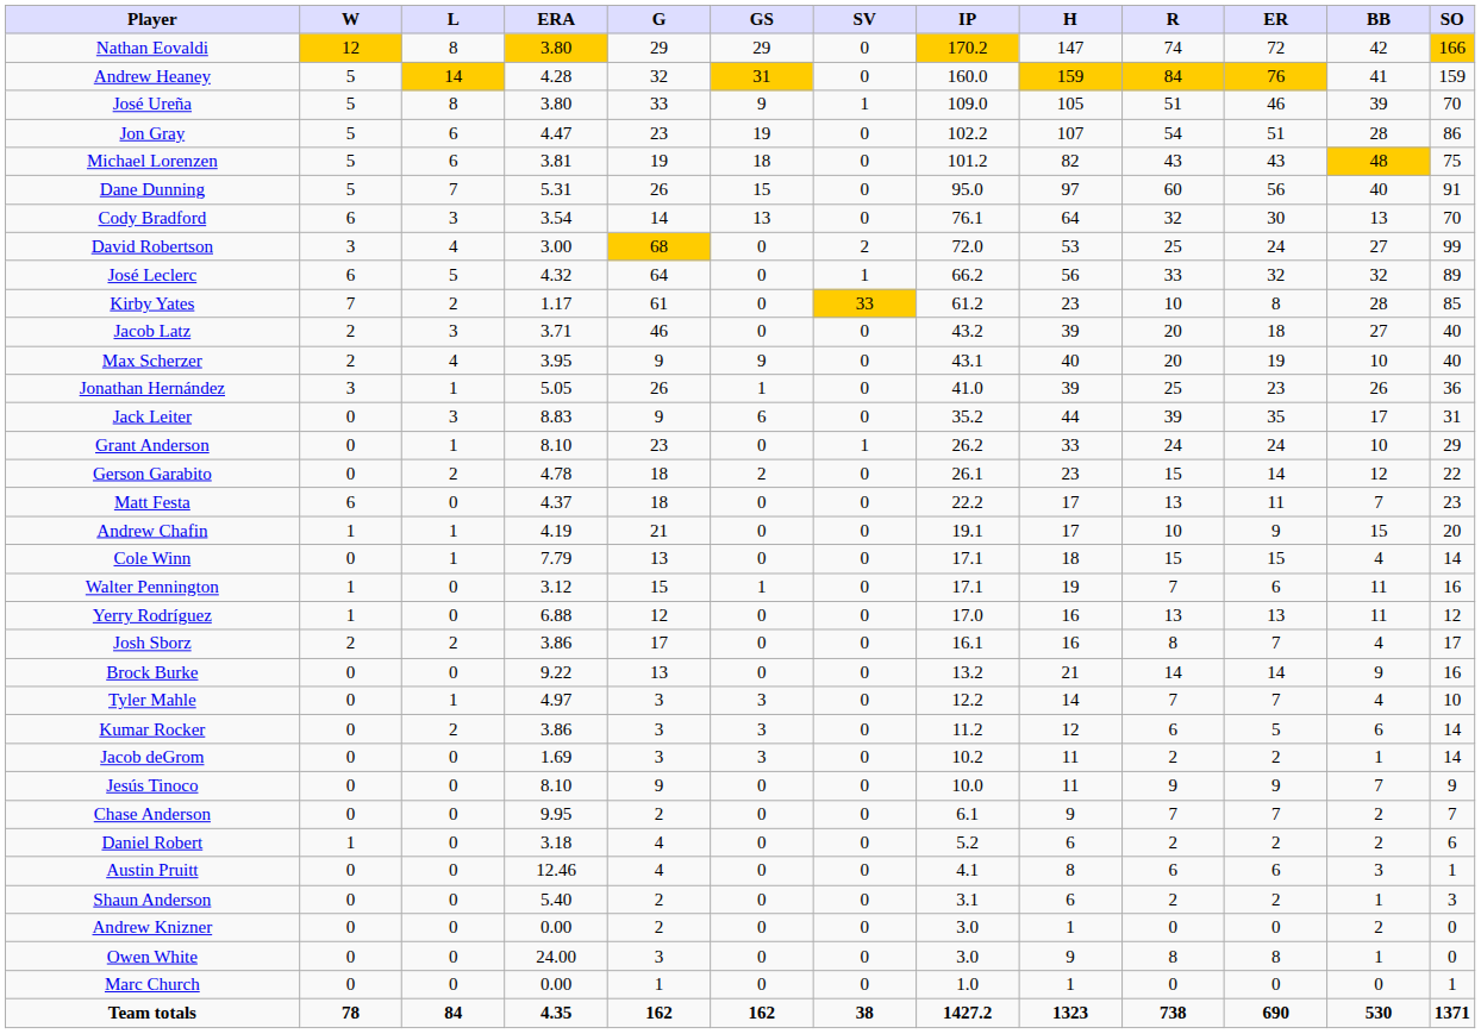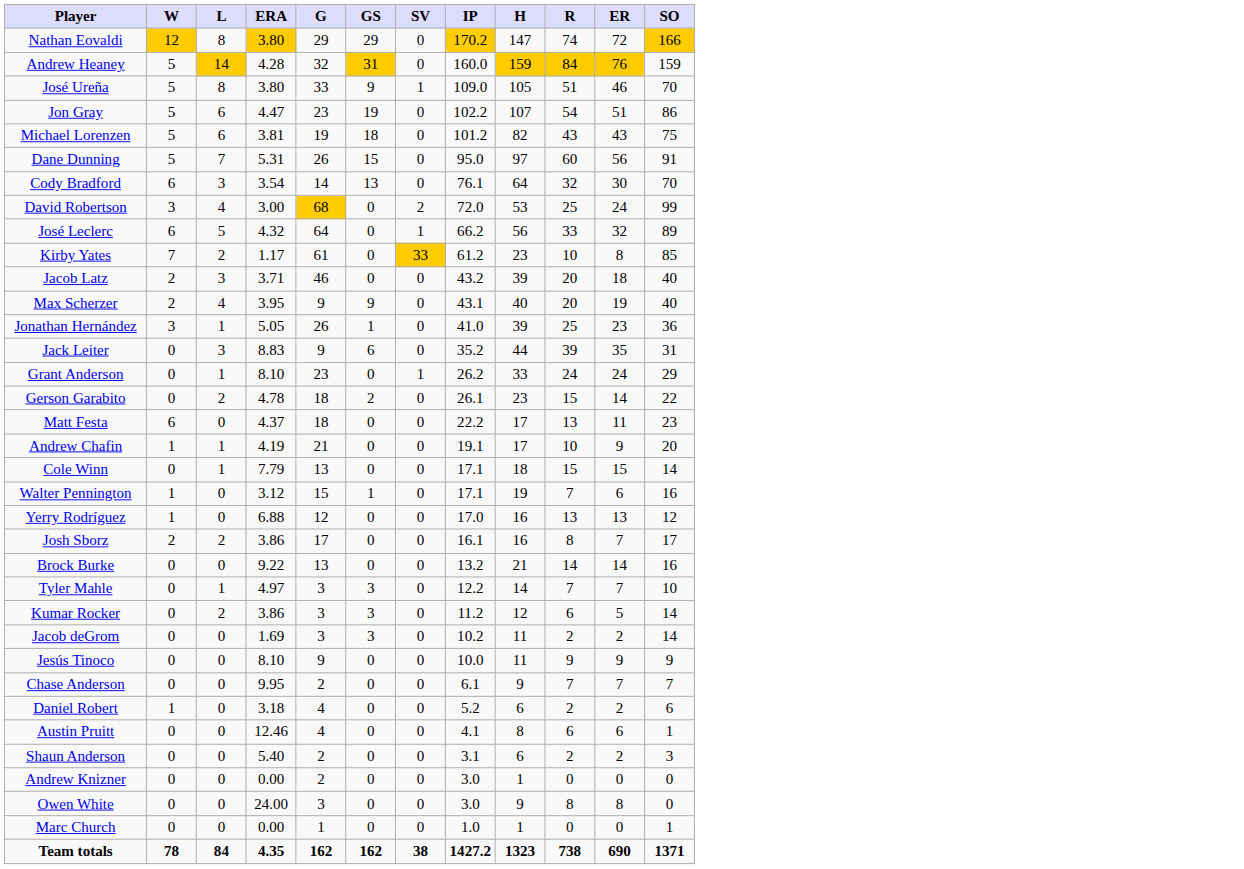 <table class="wikitable" style="text-align:center;">
 <tr>
 <th style="background:#ddf;width:20%;"><strong>Player</strong></th>
 <th style="background:#ddf;width:7%;"><strong>W</strong></th>
 <th style="background:#ddf;width:7%;"><strong>L</strong></th>
 <th style="background:#ddf;width:7%;"><strong>ERA</strong></th>
 <th style="background:#ddf;width:7%;"><strong>G</strong></th>
 <th style="background:#ddf;width:7%;"><strong>GS</strong></th>
 <th style="background:#ddf;width:7%;"><strong>SV</strong></th>
 <th style="background:#ddf;width:7%;"><strong>IP</strong></th>
 <th style="background:#ddf;width:7%;"><strong>H</strong></th>
 <th style="background:#ddf;width:7%;"><strong>R</strong></th>
 <th style="background:#ddf;width:7%;"><strong>ER</strong></th>
-<th style="background:#ddf;width:7%;"><strong>BB</strong></th>
 <th style="background:#ddf;width:7%;"><strong>SO</strong></th>
 </tr>
 <tr>
 <td><a href='#'>Nathan Eovaldi</a></td>
 <td bgcolor=#ffcc00>12</td>
 <td>8</td>
 <td bgcolor=#ffcc00>3.80</td>
 <td>29</td>
 <td>29</td>
 <td>0</td>
 <td bgcolor=#ffcc00>170.2</td>
 <td>147</td>
 <td>74</td>
 <td>72</td>
-<td>42</td>
 <td bgcolor=#ffcc00>166</td>
 </tr>
 <tr>
 <td><a href='#'>Andrew Heaney</a></td>
 <td>5</td>
 <td bgcolor=#ffcc00>14</td>
 <td>4.28</td>
 <td>32</td>
 <td bgcolor=#ffcc00>31</td>
 <td>0</td>
 <td>160.0</td>
 <td bgcolor=#ffcc00>159</td>
 <td bgcolor=#ffcc00>84</td>
 <td bgcolor=#ffcc00>76</td>
-<td>41</td>
 <td>159</td>
 </tr>
 <tr>
 <td><a href='#'>José Ureña</a></td>
 <td>5</td>
 <td>8</td>
 <td>3.80</td>
 <td>33</td>
 <td>9</td>
 <td>1</td>
 <td>109.0</td>
 <td>105</td>
 <td>51</td>
 <td>46</td>
-<td>39</td>
 <td>70</td>
 </tr>
 <tr>
 <td><a href='#'>Jon Gray</a></td>
 <td>5</td>
 <td>6</td>
 <td>4.47</td>
 <td>23</td>
 <td>19</td>
 <td>0</td>
 <td>102.2</td>
 <td>107</td>
 <td>54</td>
 <td>51</td>
-<td>28</td>
 <td>86</td>
 </tr>
 <tr>
 <td><a href='#'>Michael Lorenzen</a></td>
 <td>5</td>
 <td>6</td>
 <td>3.81</td>
 <td>19</td>
 <td>18</td>
 <td>0</td>
 <td>101.2</td>
 <td>82</td>
 <td>43</td>
 <td>43</td>
-<td bgcolor=#ffcc00>48</td>
 <td>75</td>
 </tr>
 <tr>
 <td><a href='#'>Dane Dunning</a></td>
 <td>5</td>
 <td>7</td>
 <td>5.31</td>
 <td>26</td>
 <td>15</td>
 <td>0</td>
 <td>95.0</td>
 <td>97</td>
 <td>60</td>
 <td>56</td>
-<td>40</td>
 <td>91</td>
 </tr>
 <tr>
 <td><a href='#'>Cody Bradford</a></td>
 <td>6</td>
 <td>3</td>
 <td>3.54</td>
 <td>14</td>
 <td>13</td>
 <td>0</td>
 <td>76.1</td>
 <td>64</td>
 <td>32</td>
 <td>30</td>
-<td>13</td>
 <td>70</td>
 </tr>
 <tr>
 <td><a href='#'>David Robertson</a></td>
 <td>3</td>
 <td>4</td>
 <td>3.00</td>
 <td bgcolor=#ffcc00>68</td>
 <td>0</td>
 <td>2</td>
 <td>72.0</td>
 <td>53</td>
 <td>25</td>
 <td>24</td>
-<td>27</td>
 <td>99</td>
 </tr>
 <tr>
 <td><a href='#'>José Leclerc</a></td>
 <td>6</td>
 <td>5</td>
 <td>4.32</td>
 <td>64</td>
 <td>0</td>
 <td>1</td>
 <td>66.2</td>
 <td>56</td>
 <td>33</td>
-<td>32</td>
 <td>32</td>
 <td>89</td>
 </tr>
 <tr>
 <td><a href='#'>Kirby Yates</a></td>
 <td>7</td>
 <td>2</td>
 <td>1.17</td>
 <td>61</td>
 <td>0</td>
 <td bgcolor=#ffcc00>33</td>
 <td>61.2</td>
 <td>23</td>
 <td>10</td>
 <td>8</td>
-<td>28</td>
 <td>85</td>
 </tr>
 <tr>
 <td><a href='#'>Jacob Latz</a></td>
 <td>2</td>
 <td>3</td>
 <td>3.71</td>
 <td>46</td>
 <td>0</td>
 <td>0</td>
 <td>43.2</td>
 <td>39</td>
 <td>20</td>
 <td>18</td>
-<td>27</td>
 <td>40</td>
 </tr>
 <tr>
 <td><a href='#'>Max Scherzer</a></td>
 <td>2</td>
 <td>4</td>
 <td>3.95</td>
 <td>9</td>
 <td>9</td>
 <td>0</td>
 <td>43.1</td>
 <td>40</td>
 <td>20</td>
 <td>19</td>
-<td>10</td>
 <td>40</td>
 </tr>
 <tr>
 <td><a href='#'>Jonathan Hernández</a></td>
 <td>3</td>
 <td>1</td>
 <td>5.05</td>
 <td>26</td>
 <td>1</td>
 <td>0</td>
 <td>41.0</td>
 <td>39</td>
 <td>25</td>
 <td>23</td>
-<td>26</td>
 <td>36</td>
 </tr>
 <tr>
 <td><a href='#'>Jack Leiter</a></td>
 <td>0</td>
 <td>3</td>
 <td>8.83</td>
 <td>9</td>
 <td>6</td>
 <td>0</td>
 <td>35.2</td>
 <td>44</td>
 <td>39</td>
 <td>35</td>
-<td>17</td>
 <td>31</td>
 </tr>
 <tr>
 <td><a href='#'>Grant Anderson</a></td>
 <td>0</td>
 <td>1</td>
 <td>8.10</td>
 <td>23</td>
 <td>0</td>
 <td>1</td>
 <td>26.2</td>
 <td>33</td>
 <td>24</td>
 <td>24</td>
-<td>10</td>
 <td>29</td>
 </tr>
 <tr>
 <td><a href='#'>Gerson Garabito</a></td>
 <td>0</td>
 <td>2</td>
 <td>4.78</td>
 <td>18</td>
 <td>2</td>
 <td>0</td>
 <td>26.1</td>
 <td>23</td>
 <td>15</td>
 <td>14</td>
-<td>12</td>
 <td>22</td>
 </tr>
 <tr>
 <td><a href='#'>Matt Festa</a></td>
 <td>6</td>
 <td>0</td>
 <td>4.37</td>
 <td>18</td>
 <td>0</td>
 <td>0</td>
 <td>22.2</td>
 <td>17</td>
 <td>13</td>
 <td>11</td>
-<td>7</td>
 <td>23</td>
 </tr>
 <tr>
 <td><a href='#'>Andrew Chafin</a></td>
 <td>1</td>
 <td>1</td>
 <td>4.19</td>
 <td>21</td>
 <td>0</td>
 <td>0</td>
 <td>19.1</td>
 <td>17</td>
 <td>10</td>
 <td>9</td>
-<td>15</td>
 <td>20</td>
 </tr>
 <tr>
 <td><a href='#'>Cole Winn</a></td>
 <td>0</td>
 <td>1</td>
 <td>7.79</td>
 <td>13</td>
 <td>0</td>
 <td>0</td>
 <td>17.1</td>
 <td>18</td>
 <td>15</td>
 <td>15</td>
-<td>4</td>
 <td>14</td>
 </tr>
 <tr>
 <td><a href='#'>Walter Pennington</a></td>
 <td>1</td>
 <td>0</td>
 <td>3.12</td>
 <td>15</td>
 <td>1</td>
 <td>0</td>
 <td>17.1</td>
 <td>19</td>
 <td>7</td>
 <td>6</td>
-<td>11</td>
 <td>16</td>
 </tr>
 <tr>
 <td><a href='#'>Yerry Rodríguez</a></td>
 <td>1</td>
 <td>0</td>
 <td>6.88</td>
 <td>12</td>
 <td>0</td>
 <td>0</td>
 <td>17.0</td>
 <td>16</td>
 <td>13</td>
 <td>13</td>
-<td>11</td>
 <td>12</td>
 </tr>
 <tr>
 <td><a href='#'>Josh Sborz</a></td>
 <td>2</td>
 <td>2</td>
 <td>3.86</td>
 <td>17</td>
 <td>0</td>
 <td>0</td>
 <td>16.1</td>
 <td>16</td>
 <td>8</td>
 <td>7</td>
-<td>4</td>
 <td>17</td>
 </tr>
 <tr>
 <td><a href='#'>Brock Burke</a></td>
 <td>0</td>
 <td>0</td>
 <td>9.22</td>
 <td>13</td>
 <td>0</td>
 <td>0</td>
 <td>13.2</td>
 <td>21</td>
 <td>14</td>
 <td>14</td>
-<td>9</td>
 <td>16</td>
 </tr>
 <tr>
 <td><a href='#'>Tyler Mahle</a></td>
 <td>0</td>
 <td>1</td>
 <td>4.97</td>
 <td>3</td>
 <td>3</td>
 <td>0</td>
 <td>12.2</td>
 <td>14</td>
 <td>7</td>
 <td>7</td>
-<td>4</td>
 <td>10</td>
 </tr>
 <tr>
 <td><a href='#'>Kumar Rocker</a></td>
 <td>0</td>
 <td>2</td>
 <td>3.86</td>
 <td>3</td>
 <td>3</td>
 <td>0</td>
 <td>11.2</td>
 <td>12</td>
 <td>6</td>
 <td>5</td>
-<td>6</td>
 <td>14</td>
 </tr>
 <tr>
 <td><a href='#'>Jacob deGrom</a></td>
 <td>0</td>
 <td>0</td>
 <td>1.69</td>
 <td>3</td>
 <td>3</td>
 <td>0</td>
 <td>10.2</td>
 <td>11</td>
 <td>2</td>
 <td>2</td>
-<td>1</td>
 <td>14</td>
 </tr>
 <tr>
 <td><a href='#'>Jesús Tinoco</a></td>
 <td>0</td>
 <td>0</td>
 <td>8.10</td>
 <td>9</td>
 <td>0</td>
 <td>0</td>
 <td>10.0</td>
 <td>11</td>
 <td>9</td>
 <td>9</td>
-<td>7</td>
 <td>9</td>
 </tr>
 <tr>
 <td><a href='#'>Chase Anderson</a></td>
 <td>0</td>
 <td>0</td>
 <td>9.95</td>
 <td>2</td>
 <td>0</td>
 <td>0</td>
 <td>6.1</td>
 <td>9</td>
 <td>7</td>
 <td>7</td>
-<td>2</td>
 <td>7</td>
 </tr>
 <tr>
 <td><a href='#'>Daniel Robert</a></td>
 <td>1</td>
 <td>0</td>
 <td>3.18</td>
 <td>4</td>
 <td>0</td>
 <td>0</td>
 <td>5.2</td>
 <td>6</td>
-<td>2</td>
 <td>2</td>
 <td>2</td>
 <td>6</td>
 </tr>
 <tr>
 <td><a href='#'>Austin Pruitt</a></td>
 <td>0</td>
 <td>0</td>
 <td>12.46</td>
 <td>4</td>
 <td>0</td>
 <td>0</td>
 <td>4.1</td>
 <td>8</td>
 <td>6</td>
 <td>6</td>
-<td>3</td>
 <td>1</td>
 </tr>
 <tr>
 <td><a href='#'>Shaun Anderson</a></td>
 <td>0</td>
 <td>0</td>
 <td>5.40</td>
 <td>2</td>
 <td>0</td>
 <td>0</td>
 <td>3.1</td>
 <td>6</td>
 <td>2</td>
 <td>2</td>
-<td>1</td>
 <td>3</td>
 </tr>
 <tr>
 <td><a href='#'>Andrew Knizner</a></td>
 <td>0</td>
 <td>0</td>
 <td>0.00</td>
 <td>2</td>
 <td>0</td>
 <td>0</td>
 <td>3.0</td>
 <td>1</td>
 <td>0</td>
 <td>0</td>
-<td>2</td>
 <td>0</td>
 </tr>
 <tr>
 <td><a href='#'>Owen White</a></td>
 <td>0</td>
 <td>0</td>
 <td>24.00</td>
 <td>3</td>
 <td>0</td>
 <td>0</td>
 <td>3.0</td>
 <td>9</td>
 <td>8</td>
 <td>8</td>
-<td>1</td>
 <td>0</td>
 </tr>
 <tr>
 <td><a href='#'>Marc Church</a></td>
 <td>0</td>
 <td>0</td>
 <td>0.00</td>
 <td>1</td>
 <td>0</td>
 <td>0</td>
 <td>1.0</td>
 <td>1</td>
-<td>0</td>
 <td>0</td>
 <td>0</td>
 <td>1</td>
 </tr>
 <tr>
 <td><strong>Team totals</strong></td>
 <td><strong>78</strong></td>
 <td><strong>84</strong></td>
 <td><strong>4.35</strong></td>
 <td><strong>162</strong></td>
 <td><strong>162</strong></td>
 <td><strong>38</strong></td>
 <td><strong>1427.2</strong></td>
 <td><strong>1323</strong></td>
 <td><strong>738</strong></td>
 <td><strong>690</strong></td>
-<td><strong>530</strong></td>
 <td><strong>1371</strong></td>
 </tr>
 </table>
